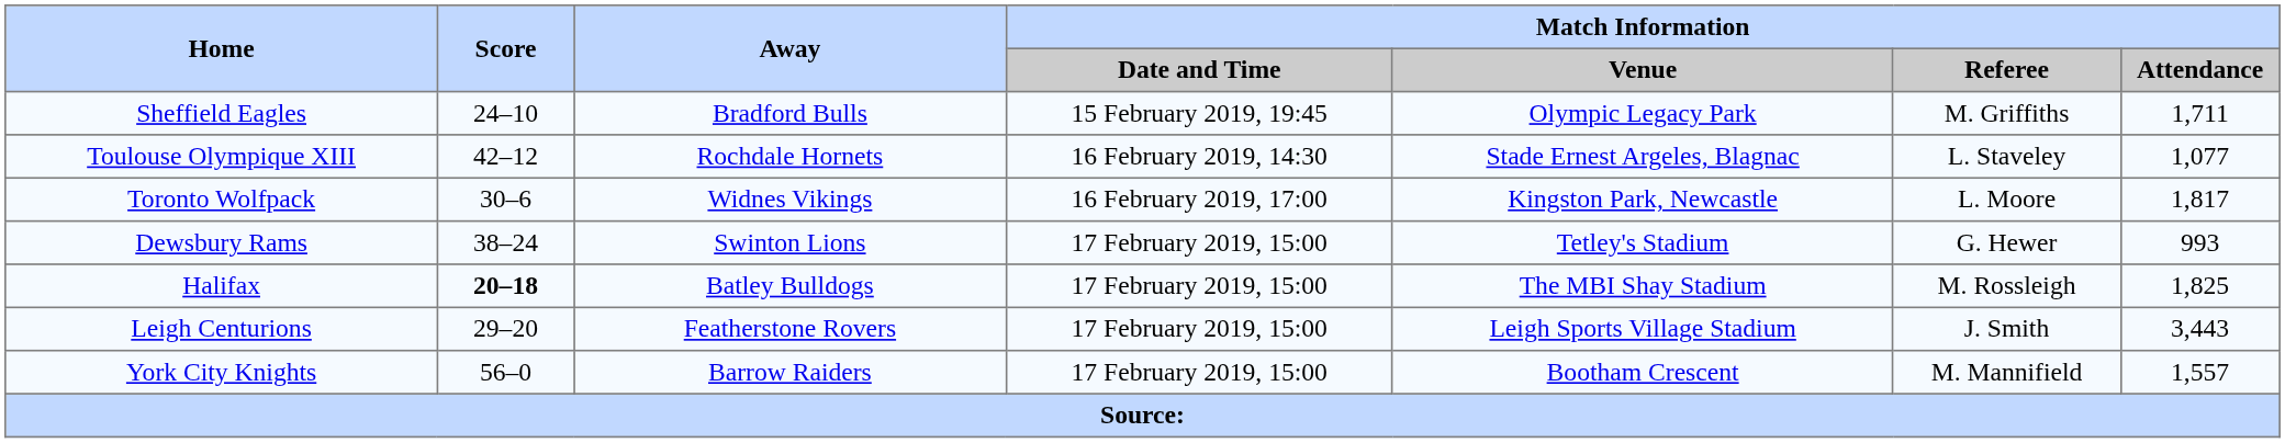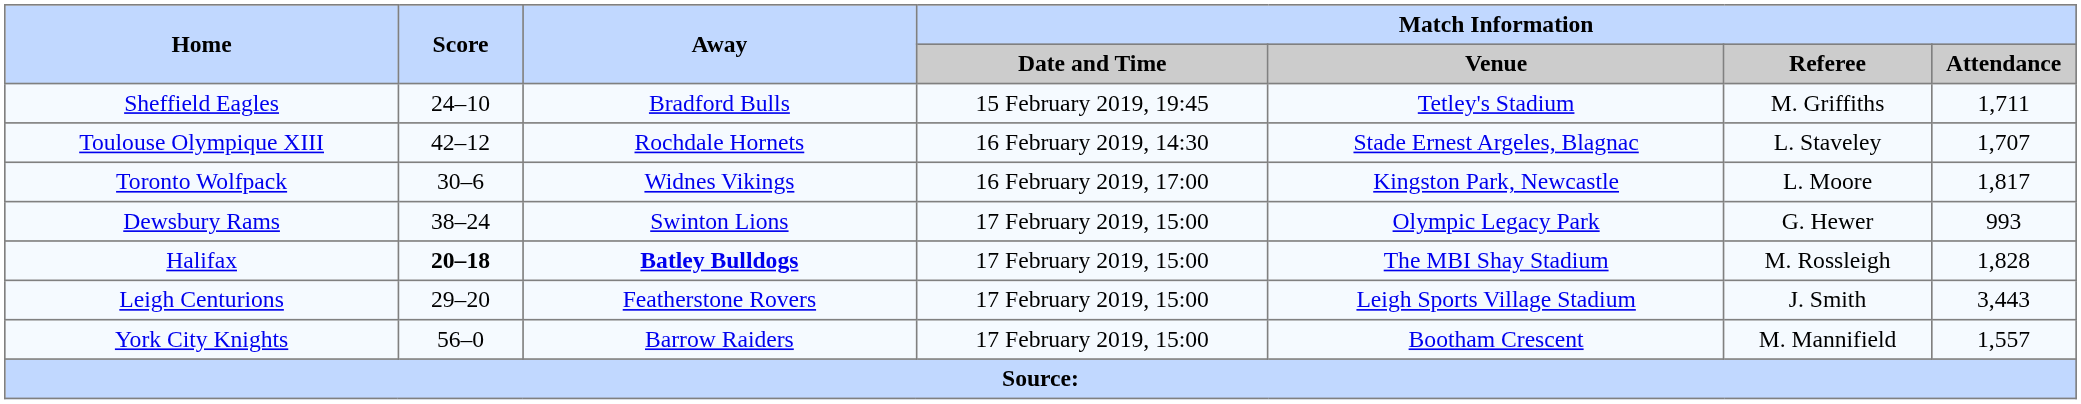 <table border=1 style="border-collapse:collapse; font-size:90%; text-align:center;" cellpadding=3 cellspacing=0 width=100%>
 <tr bgcolor="#c1d8ff">
 <th rowspan="2" width="19%">Home</th>
 <th rowspan="2" width="6%">Score</th>
 <th rowspan="2" width="19%">Away</th>
 <th colspan="4">Match Information</th>
 </tr>
 <tr bgcolor="#cccccc">
 <th width="17%">Date and Time</th>
 <th width="22%">Venue</th>
 <th width="10%">Referee</th>
 <th width="7%">Attendance</th>
 </tr>
 <tr bgcolor="#f5faff">
 <td> <a href='#'>Sheffield Eagles</a></td>
 <td>24–10</td>
 <td> <a href='#'>Bradford Bulls</a></td>
 <td>15 February 2019, 19:45</td>
-<td><a href='#'>Olympic Legacy Park</a></td>
+<td><a href='#'>Tetley's Stadium</a></td>
 <td>M. Griffiths</td>
 <td>1,711</td>
 </tr>
 <tr bgcolor="#f5faff">
 <td> <a href='#'>Toulouse Olympique XIII</a></td>
 <td>42–12</td>
 <td> <a href='#'>Rochdale Hornets</a></td>
 <td>16 February 2019, 14:30</td>
 <td><a href='#'>Stade Ernest Argeles, Blagnac</a></td>
 <td>L. Staveley</td>
-<td>1,077</td>
+<td>1,707</td>
 </tr>
 <tr bgcolor="#f5faff">
 <td> <a href='#'>Toronto Wolfpack</a></td>
 <td>30–6</td>
 <td> <a href='#'>Widnes Vikings</a></td>
 <td>16 February 2019, 17:00</td>
 <td><a href='#'>Kingston Park, Newcastle</a></td>
 <td>L. Moore</td>
 <td>1,817</td>
 </tr>
 <tr bgcolor="#f5faff">
 <td> <a href='#'>Dewsbury Rams</a></td>
 <td>38–24</td>
 <td> <a href='#'>Swinton Lions</a></td>
 <td>17 February 2019, 15:00</td>
-<td><a href='#'>Tetley's Stadium</a></td>
+<td><a href='#'>Olympic Legacy Park</a></td>
 <td>G. Hewer</td>
 <td>993</td>
 </tr>
 <tr bgcolor="#f5faff">
 <td> <a href='#'>Halifax</a></td>
 <td><strong>20–18</strong></td>
-<td> <a href='#'>Batley Bulldogs</a></td>
+<td><strong> <a href='#'>Batley Bulldogs</a></strong></td>
 <td>17 February 2019, 15:00</td>
 <td><a href='#'>The MBI Shay Stadium</a></td>
 <td>M. Rossleigh</td>
-<td>1,825</td>
+<td>1,828</td>
 </tr>
 <tr bgcolor="#f5faff">
 <td> <a href='#'>Leigh Centurions</a></td>
 <td>29–20</td>
 <td> <a href='#'>Featherstone Rovers</a></td>
 <td>17 February 2019, 15:00</td>
 <td><a href='#'>Leigh Sports Village Stadium</a></td>
 <td>J. Smith</td>
 <td>3,443</td>
 </tr>
 <tr bgcolor="#f5faff">
 <td> <a href='#'>York City Knights</a></td>
 <td>56–0</td>
 <td> <a href='#'>Barrow Raiders</a></td>
 <td>17 February 2019, 15:00</td>
 <td><a href='#'>Bootham Crescent</a></td>
 <td>M. Mannifield</td>
 <td>1,557</td>
 </tr>
 <tr bgcolor="#c1d8ff">
 <th colspan="7">Source:</th>
 </tr>
 </table>
